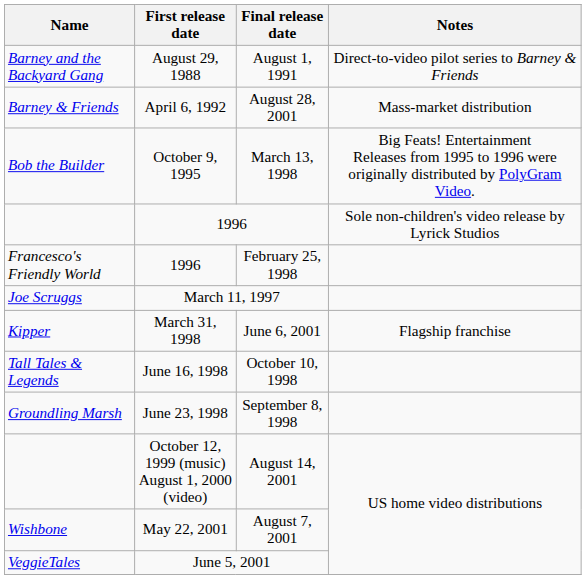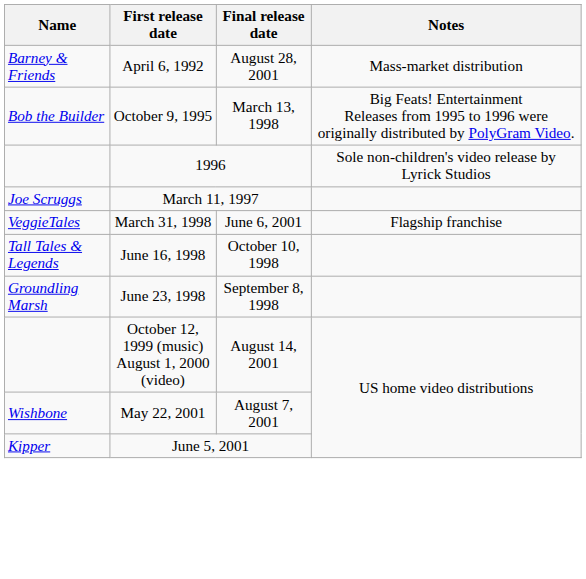 <table class="wikitable plainrowheaders sortable" style=text-align:center;">
 <tr>
 <th scope="col">Name</th>
 <th scope="col">First release date</th>
 <th scope="col">Final release date</th>
 <th scope="col">Notes</th>
-</tr>
-<tr>
-<td style="text-align:left;"><em><a href='#'>Barney and the Backyard Gang</a></em></td>
-<td>August 29, 1988</td>
-<td>August 1, 1991</td>
-<td>Direct-to-video pilot series to <em>Barney & Friends</em></td>
 </tr>
 <tr>
 <td style="text-align:left;"><em><a href='#'>Barney & Friends</a></em></td>
 <td>April 6, 1992</td>
 <td>August 28, 2001</td>
 <td>Mass-market distribution</td>
 </tr>
 <tr>
 <td style="text-align:left;"><em><a href='#'>Bob the Builder</a></em></td>
 <td>October 9, 1995</td>
 <td>March 13, 1998</td>
 <td>Big Feats! Entertainment<br>Releases from 1995 to 1996 were originally distributed by <a href='#'>PolyGram Video</a>.</td>
 </tr>
 <tr>
 <td style="text-align:left;"></td>
 <td colspan="2">1996</td>
 <td>Sole non-children's video release by Lyrick Studios</td>
 </tr>
 <tr>
-<td style="text-align:left;"><em>Francesco's Friendly World</em></td>
-<td>1996</td>
-<td>February 25, 1998</td>
-<td></td>
-</tr>
-<tr>
 <td style="text-align:left;"><em><a href='#'>Joe Scruggs</a></em></td>
 <td colspan="2">March 11, 1997</td>
 <td></td>
 </tr>
 <tr>
-<td style="text-align:left;"><em><a href='#'>Kipper</a></em></td>
+<td style="text-align:left;"><em><a href='#'>VeggieTales</a></em></td>
 <td>March 31, 1998</td>
 <td>June 6, 2001</td>
 <td>Flagship franchise</td>
 </tr>
 <tr>
 <td style="text-align:left;"><em><a href='#'>Tall Tales & Legends</a></em></td>
 <td>June 16, 1998</td>
 <td>October 10, 1998</td>
 <td></td>
 </tr>
 <tr>
 <td style="text-align:left;"><em><a href='#'>Groundling Marsh</a></em></td>
 <td>June 23, 1998</td>
 <td>September 8, 1998</td>
 <td></td>
 </tr>
 <tr>
 <td style="text-align:left;"></td>
 <td>October 12, 1999 (music)<br>August 1, 2000 (video)</td>
 <td>August 14, 2001</td>
 <td rowspan="3">US home video distributions</td>
 </tr>
 <tr>
 <td style="text-align:left;"><em><a href='#'>Wishbone</a></em></td>
 <td>May 22, 2001</td>
 <td>August 7, 2001</td>
 </tr>
 <tr>
-<td style="text-align:left;"><em><a href='#'>VeggieTales</a></em></td>
+<td style="text-align:left;"><em><a href='#'>Kipper</a></em></td>
 <td colspan="2">June 5, 2001</td>
 </tr>
 </table>
